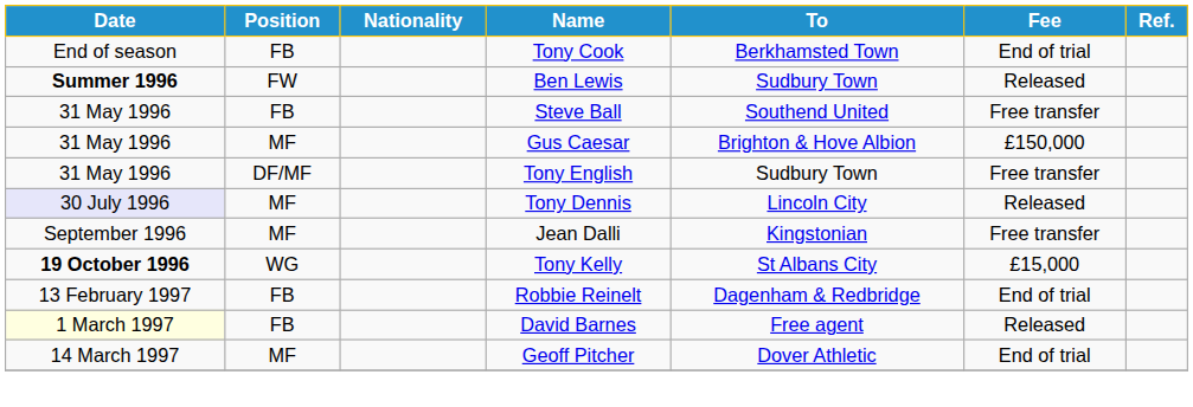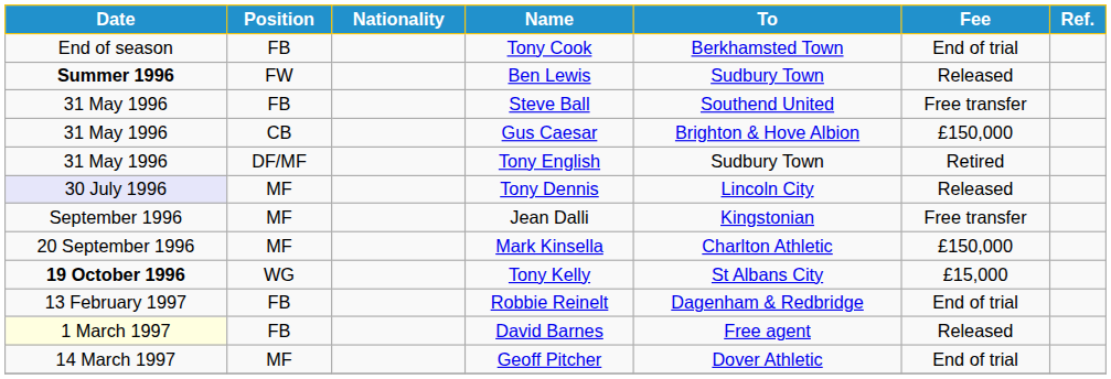 <table class="wikitable" style="text-align:center; font-size:90%; width:100%;">
 <tr>
 <th style="background:#2191CC; color:white; border:1px solid #F7C408; text-align:center;">Date</th>
 <th style="background:#2191CC; color:white; border:1px solid #F7C408; text-align:center;">Position</th>
 <th style="background:#2191CC; color:white; border:1px solid #F7C408; text-align:center;">Nationality</th>
 <th style="background:#2191CC; color:white; border:1px solid #F7C408; text-align:center;">Name</th>
 <th style="background:#2191CC; color:white; border:1px solid #F7C408; text-align:center;">To</th>
 <th style="background:#2191CC; color:white; border:1px solid #F7C408; text-align:center;">Fee</th>
 <th style="background:#2191CC; color:white; border:1px solid #F7C408; text-align:center;">Ref.</th>
 </tr>
 <tr>
 <td>End of season</td>
 <td>FB</td>
 <td></td>
 <td><a href='#'>Tony Cook</a></td>
 <td> <a href='#'>Berkhamsted Town</a></td>
 <td>End of trial</td>
 <td></td>
 </tr>
 <tr>
 <td><strong>Summer 1996</strong></td>
 <td>FW</td>
 <td></td>
 <td><a href='#'>Ben Lewis</a></td>
 <td> <a href='#'>Sudbury Town</a></td>
 <td>Released</td>
 <td></td>
 </tr>
 <tr>
 <td>31 May 1996</td>
 <td>FB</td>
 <td></td>
 <td><a href='#'>Steve Ball</a></td>
 <td> <a href='#'>Southend United</a></td>
 <td>Free transfer</td>
 <td></td>
 </tr>
 <tr>
 <td>31 May 1996</td>
-<td>MF</td>
+<td>CB</td>
 <td></td>
 <td><a href='#'>Gus Caesar</a></td>
 <td> <a href='#'>Brighton & Hove Albion</a></td>
 <td>£150,000</td>
 <td></td>
 </tr>
 <tr>
 <td>31 May 1996</td>
 <td>DF/MF</td>
 <td></td>
 <td><a href='#'>Tony English</a></td>
 <td> Sudbury Town</td>
-<td>Free transfer</td>
+<td>Retired</td>
 <td></td>
 </tr>
 <tr>
 <td style="background: lavender;">30 July 1996</td>
 <td>MF</td>
 <td></td>
 <td><a href='#'>Tony Dennis</a></td>
 <td> <a href='#'>Lincoln City</a></td>
 <td>Released</td>
 <td></td>
 </tr>
 <tr>
 <td>September 1996</td>
 <td>MF</td>
 <td></td>
 <td>Jean Dalli</td>
 <td> <a href='#'>Kingstonian</a></td>
 <td>Free transfer</td>
+<td></td>
+</tr>
+<tr>
+<td>20 September 1996</td>
+<td>MF</td>
+<td></td>
+<td><a href='#'>Mark Kinsella</a></td>
+<td> <a href='#'>Charlton Athletic</a></td>
+<td>£150,000</td>
 <td></td>
 </tr>
 <tr>
 <td><strong>19 October 1996</strong></td>
 <td>WG</td>
 <td></td>
 <td><a href='#'>Tony Kelly</a></td>
 <td> <a href='#'>St Albans City</a></td>
 <td>£15,000</td>
 <td></td>
 </tr>
 <tr>
 <td>13 February 1997</td>
 <td>FB</td>
 <td></td>
 <td><a href='#'>Robbie Reinelt</a></td>
 <td> <a href='#'>Dagenham & Redbridge</a></td>
 <td>End of trial</td>
 <td></td>
 </tr>
 <tr>
 <td style="background: lightyellow;">1 March 1997</td>
 <td>FB</td>
 <td></td>
 <td><a href='#'>David Barnes</a></td>
 <td><a href='#'>Free agent</a></td>
 <td>Released</td>
 <td></td>
 </tr>
 <tr>
 <td>14 March 1997</td>
 <td>MF</td>
 <td></td>
 <td><a href='#'>Geoff Pitcher</a></td>
 <td> <a href='#'>Dover Athletic</a></td>
 <td>End of trial</td>
 <td></td>
 </tr>
 <tr>
 </tr>
 </table>
